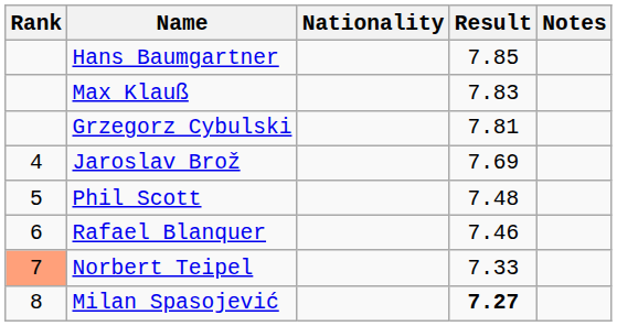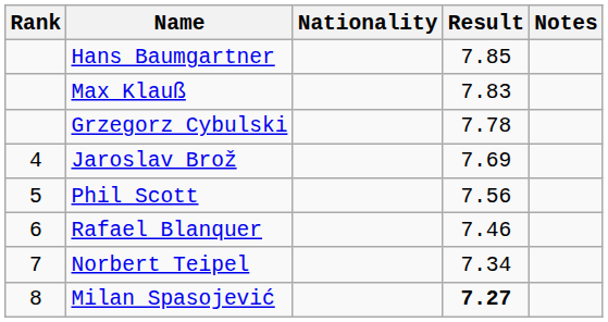 <table class="wikitable sortable" style="text-align:center">
 <tr>
 <th>Rank</th>
 <th>Name</th>
 <th>Nationality</th>
 <th>Result</th>
 <th>Notes</th>
 </tr>
 <tr>
 <td></td>
 <td align="left"><a href='#'>Hans Baumgartner</a></td>
 <td align=left></td>
 <td>7.85</td>
 <td></td>
 </tr>
 <tr>
 <td></td>
 <td align="left"><a href='#'>Max Klauß</a></td>
 <td align=left></td>
 <td>7.83</td>
 <td></td>
 </tr>
 <tr>
 <td></td>
 <td align="left"><a href='#'>Grzegorz Cybulski</a></td>
 <td align=left></td>
-<td>7.81</td>
+<td>7.78</td>
 <td></td>
 </tr>
 <tr>
 <td>4</td>
 <td align="left"><a href='#'>Jaroslav Brož</a></td>
 <td align=left></td>
 <td>7.69</td>
 <td></td>
 </tr>
 <tr>
 <td>5</td>
 <td align="left"><a href='#'>Phil Scott</a></td>
 <td align=left></td>
-<td>7.48</td>
+<td>7.56</td>
 <td></td>
 </tr>
 <tr>
 <td>6</td>
 <td align="left"><a href='#'>Rafael Blanquer</a></td>
 <td align=left></td>
 <td>7.46</td>
 <td></td>
 </tr>
 <tr>
-<td style="background: lightsalmon;">7</td>
+<td>7</td>
 <td align="left"><a href='#'>Norbert Teipel</a></td>
 <td align=left></td>
-<td>7.33</td>
+<td>7.34</td>
 <td></td>
 </tr>
 <tr>
 <td>8</td>
 <td align="left"><a href='#'>Milan Spasojević</a></td>
 <td align=left></td>
 <td><strong>7.27</strong></td>
 <td></td>
 </tr>
 </table>
